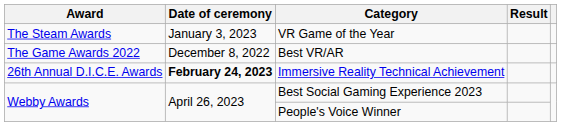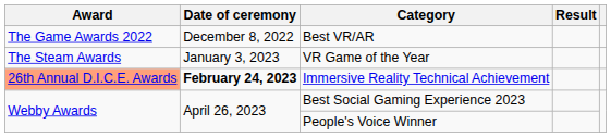 <table class="wikitable plainrowheaders sortable" width="auto">
 <tr>
 <th scope="col">Award</th>
 <th scope="col">Date of ceremony</th>
 <th scope="col">Category</th>
 <th scope="col">Result</th>
 <th scope="col" class="unsortable"></th>
 </tr>
 <tr>
+<td><a href='#'>The Game Awards 2022</a></td>
+<td>December 8, 2022</td>
+<td>Best VR/AR</td>
+<td></td>
+<td style="text-align:center;"></td>
+</tr>
+<tr>
 <td><a href='#'>The Steam Awards</a></td>
 <td>January 3, 2023</td>
 <td>VR Game of the Year</td>
 <td></td>
 <td style="text-align:center;"></td>
 </tr>
 <tr>
-<td><a href='#'>The Game Awards 2022</a></td>
-<td>December 8, 2022</td>
-<td>Best VR/AR</td>
-<td></td>
-<td style="text-align:center;"></td>
-</tr>
-<tr>
-<td><a href='#'>26th Annual D.I.C.E. Awards</a></td>
+<td style="background: lightsalmon;"><a href='#'>26th Annual D.I.C.E. Awards</a></td>
 <td><strong>February 24, 2023</strong></td>
 <td><a href='#'>Immersive Reality Technical Achievement</a></td>
 <td></td>
 <td style="text-align:center;"></td>
 </tr>
 <tr>
 <td rowspan="2"><a href='#'>Webby Awards</a></td>
 <td rowspan="2">April 26, 2023</td>
 <td>Best Social Gaming Experience 2023</td>
 <td></td>
 <td rowspan="2" style="text-align:center;"></td>
 </tr>
 <tr>
 <td>People's Voice Winner</td>
 <td></td>
 </tr>
 </table>
